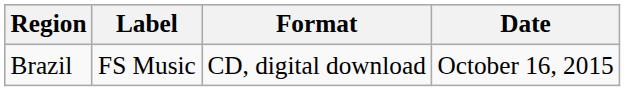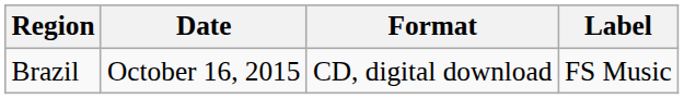 <table class=wikitable>
 <tr>
 <th>Region</th>
+<th>Date</th>
+<th>Format</th>
 <th>Label</th>
-<th>Format</th>
-<th>Date</th>
 </tr>
 <tr>
 <td>Brazil</td>
+<td rowspan="1">October 16, 2015</td>
+<td rowspan="1">CD, digital download</td>
 <td rowspan="1">FS Music</td>
-<td rowspan="1">CD, digital download</td>
-<td rowspan="1">October 16, 2015</td>
 </tr>
 </table>
